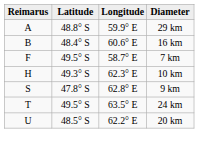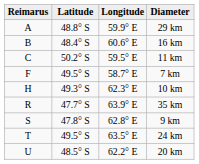 <table class="wikitable">
 <tr>
 <th width="25%" style="background:#eeeeee;">Reimarus</th>
 <th width="25%" style="background:#eeeeee;">Latitude</th>
 <th width="25%" style="background:#eeeeee;">Longitude</th>
 <th width="25%" style="background:#eeeeee;">Diameter</th>
 </tr>
 <tr>
 <td align="center">A</td>
 <td align="center">48.8° S</td>
 <td align="center">59.9° E</td>
 <td align="center">29 km</td>
 </tr>
 <tr>
 <td align="center">B</td>
 <td align="center">48.4° S</td>
 <td align="center">60.6° E</td>
 <td align="center">16 km</td>
 </tr>
 <tr>
+<td align="center">C</td>
+<td align="center">50.2° S</td>
+<td align="center">59.5° E</td>
+<td align="center">11 km</td>
+</tr>
+<tr>
 <td align="center">F</td>
 <td align="center">49.5° S</td>
 <td align="center">58.7° E</td>
 <td align="center">7 km</td>
 </tr>
 <tr>
 <td align="center">H</td>
 <td align="center">49.3° S</td>
 <td align="center">62.3° E</td>
 <td align="center">10 km</td>
+</tr>
+<tr>
+<td align="center">R</td>
+<td align="center">47.7° S</td>
+<td align="center">63.9° E</td>
+<td align="center">35 km</td>
 </tr>
 <tr>
 <td align="center">S</td>
 <td align="center">47.8° S</td>
 <td align="center">62.8° E</td>
 <td align="center">9 km</td>
 </tr>
 <tr>
 <td align="center">T</td>
 <td align="center">49.5° S</td>
 <td align="center">63.5° E</td>
 <td align="center">24 km</td>
 </tr>
 <tr>
 <td align="center">U</td>
 <td align="center">48.5° S</td>
 <td align="center">62.2° E</td>
 <td align="center">20 km</td>
 </tr>
 </table>
